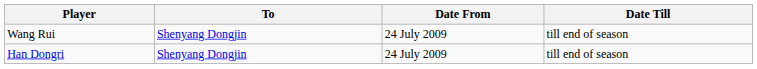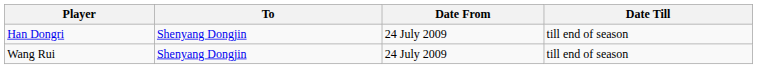 <table class="wikitable sortable" style="text-align:center; font-size:95%; width:75%; text-align:left">
 <tr>
 <th>Player</th>
 <th>To</th>
 <th>Date From</th>
 <th>Date Till</th>
 </tr>
 <tr>
+<td> <a href='#'>Han Dongri</a></td>
+<td><a href='#'>Shenyang Dongjin</a></td>
+<td>24 July 2009</td>
+<td>till end of season</td>
+</tr>
+<tr>
 <td> Wang Rui</td>
 <td><a href='#'>Shenyang Dongjin</a></td>
 <td>24 July 2009</td>
 <td>till end of season</td>
 </tr>
-<tr>
-<td> <a href='#'>Han Dongri</a></td>
-<td><a href='#'>Shenyang Dongjin</a></td>
-<td>24 July 2009</td>
-<td>till end of season</td>
-</tr>
 </table>
